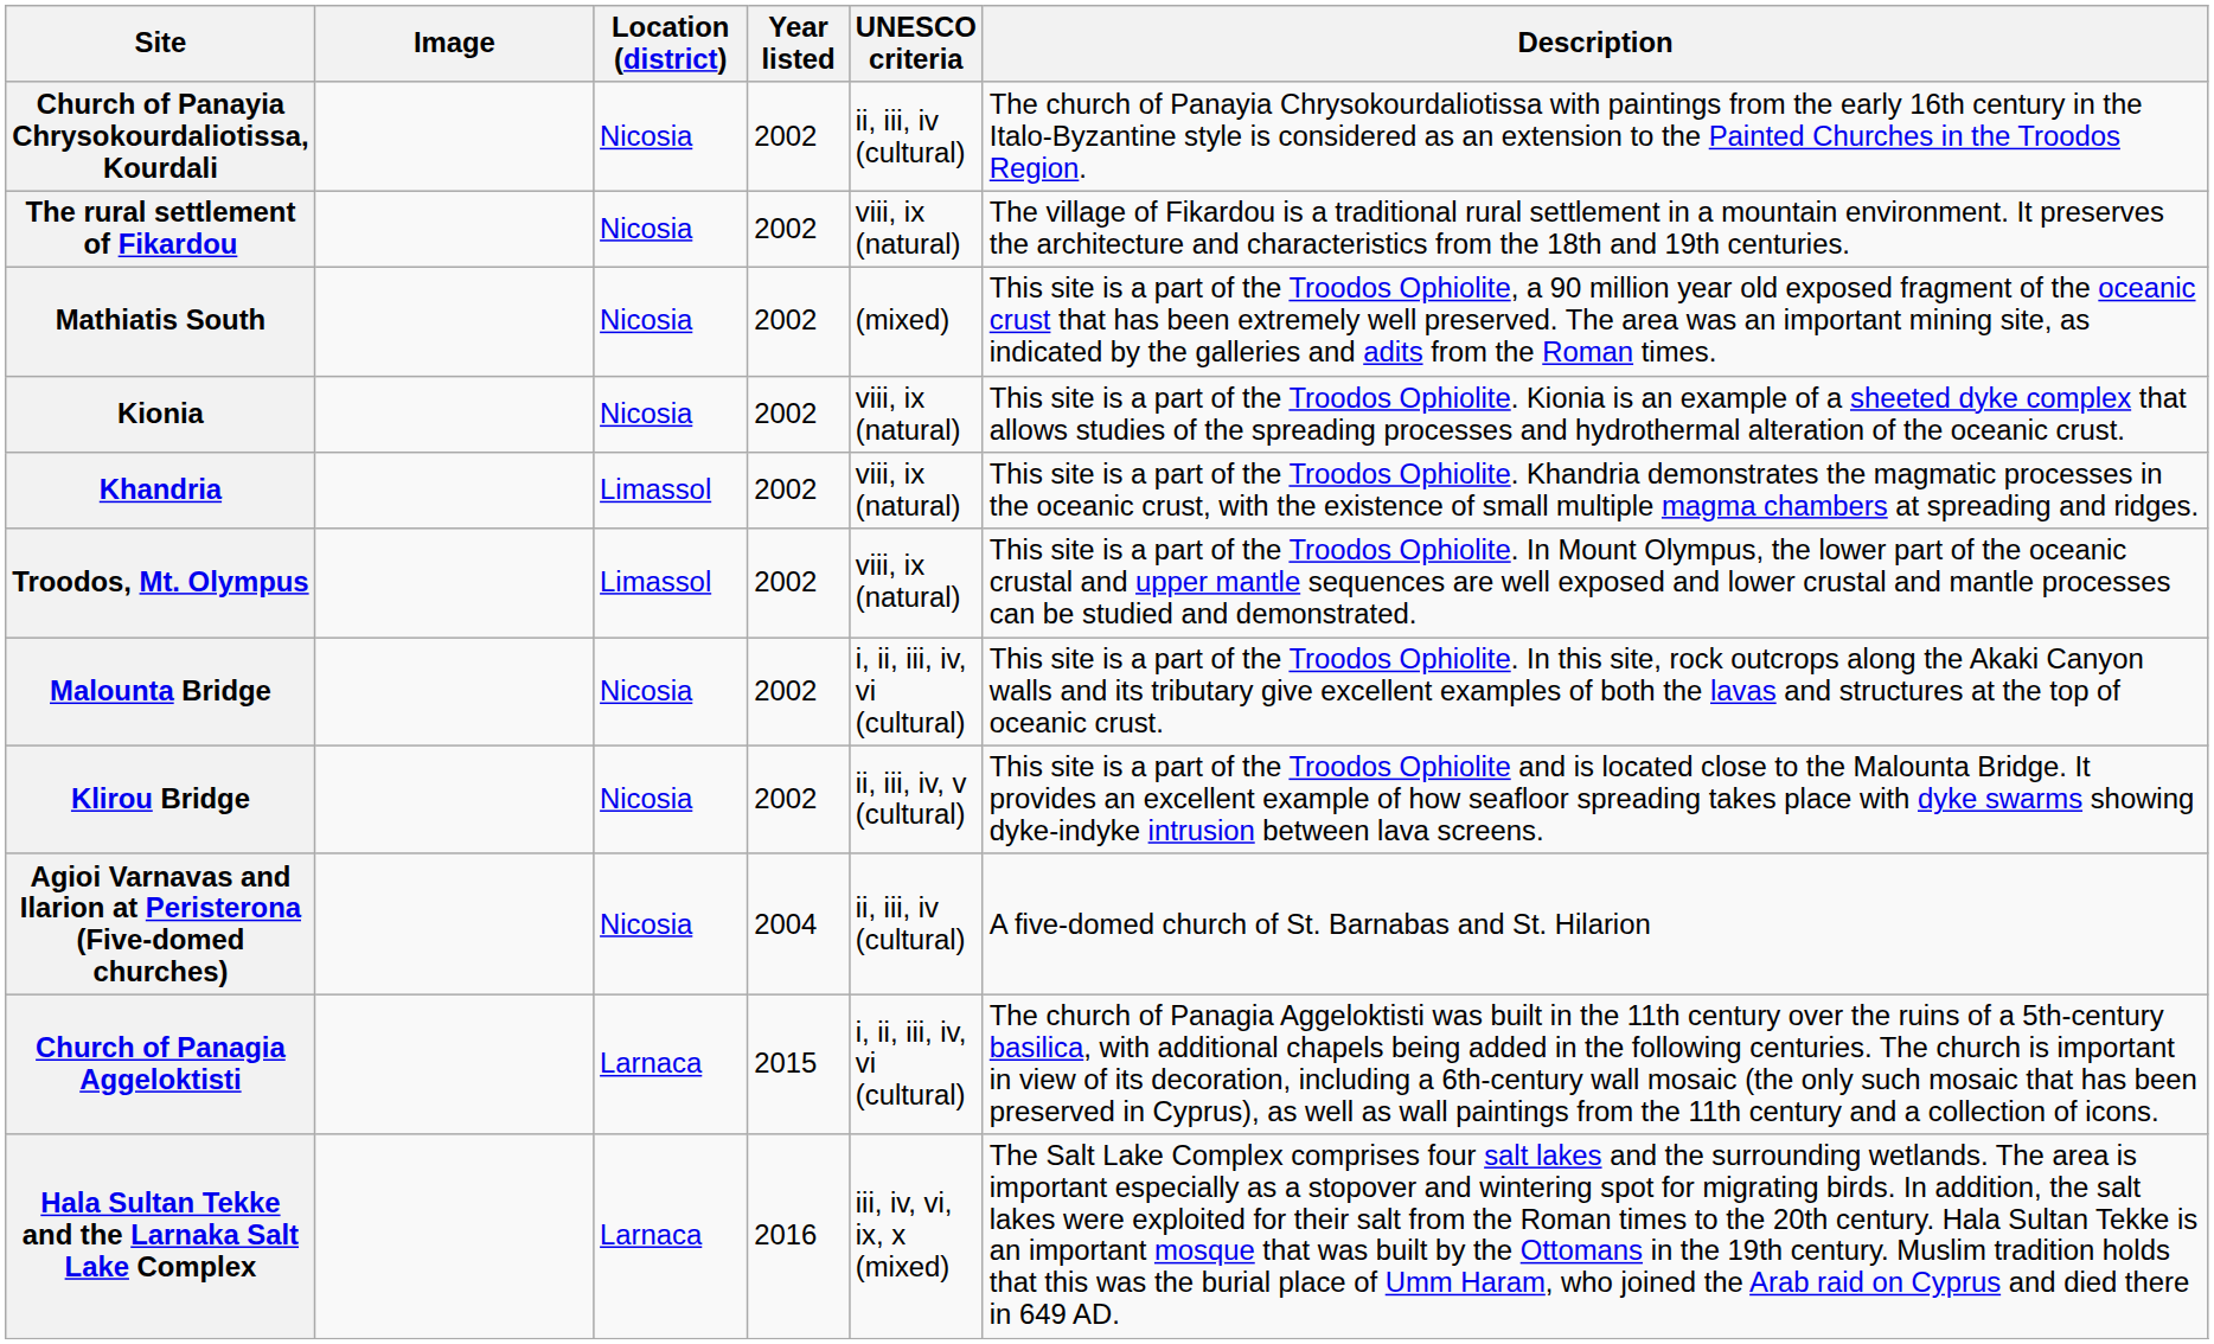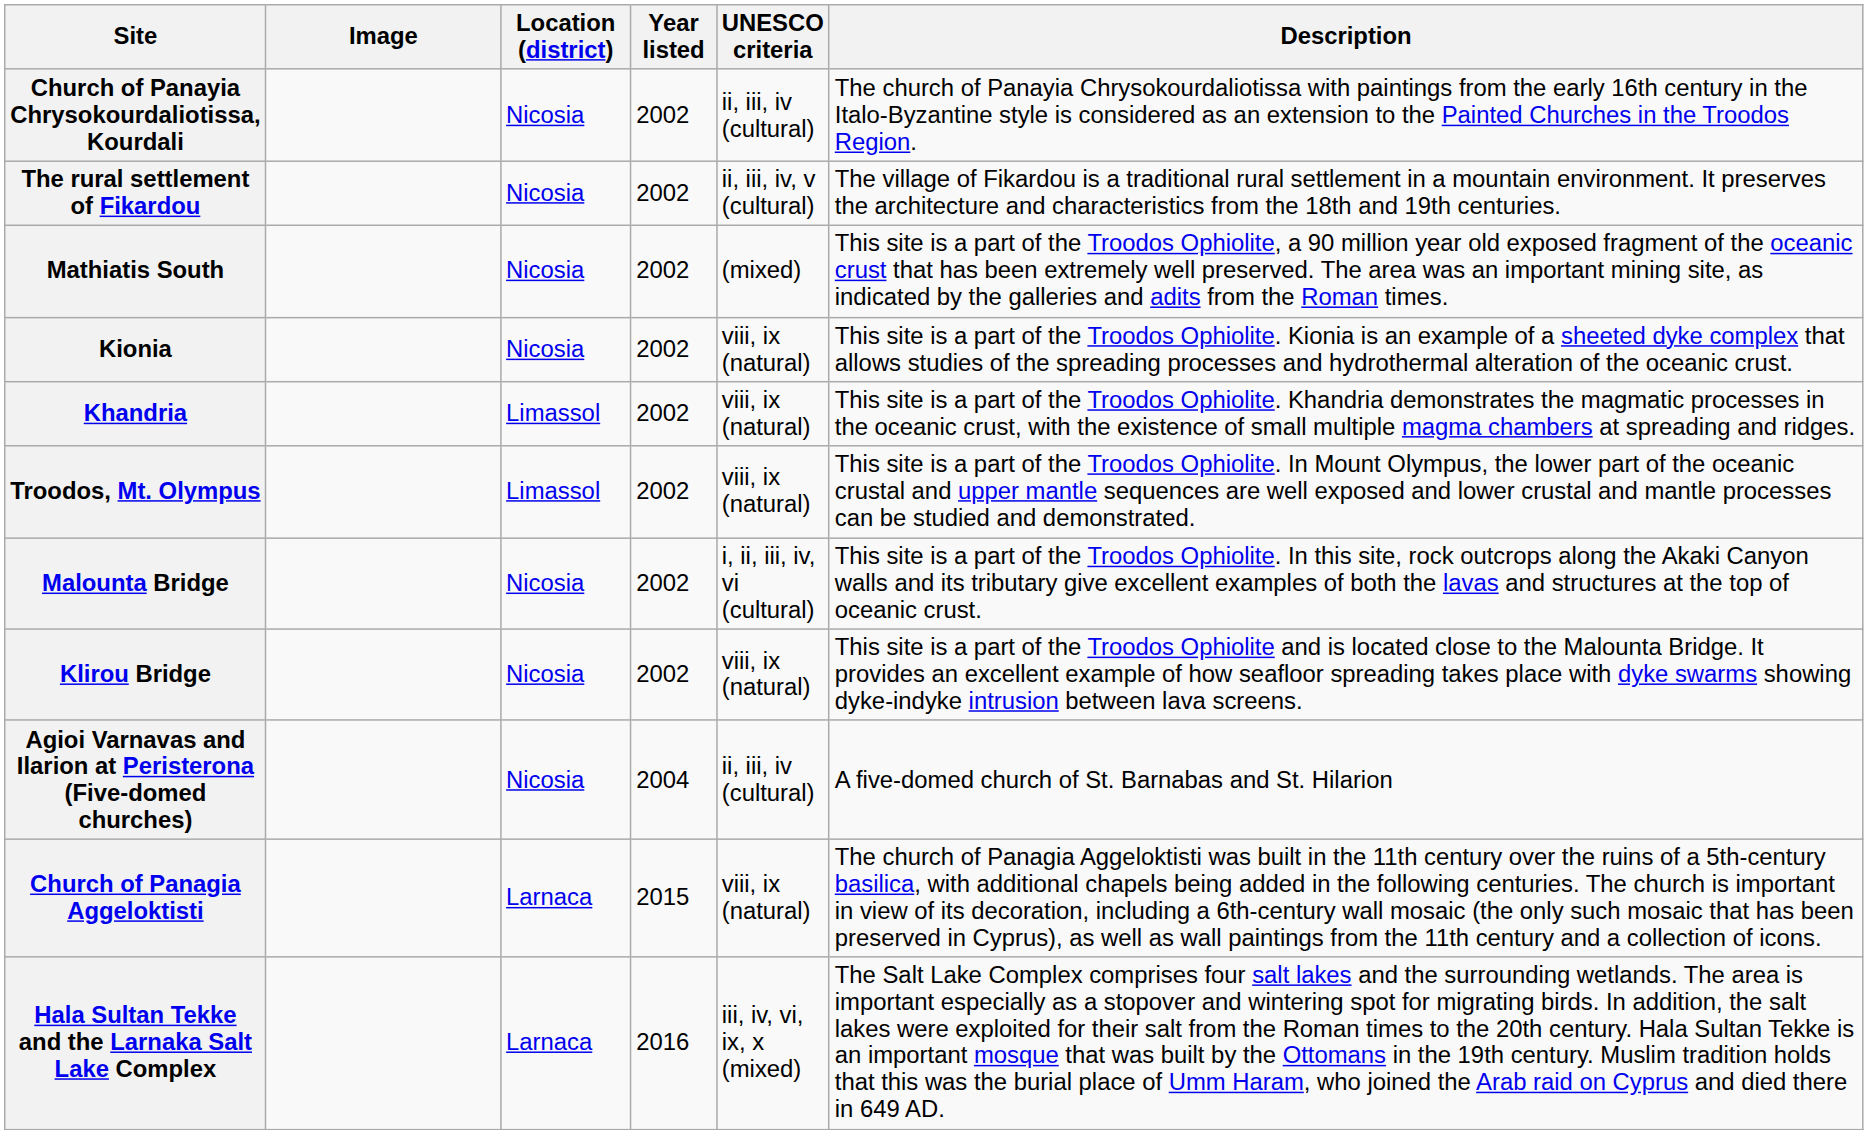 <table class="wikitable sortable plainrowheaders">
 <tr>
 <th style="width:100px;" scope="col">Site</th>
 <th class="unsortable"  style="width:150px;" scope="col">Image</th>
 <th style="width:80px;" scope="col">Location (<a href='#'>district</a>)</th>
 <th style="width:50px;" scope="col">Year listed</th>
 <th style="width:60px;" scope="col">UNESCO criteria</th>
 <th scope="col" class="unsortable">Description</th>
 </tr>
 <tr>
 <th scope="row">Church of Panayia Chrysokourdaliotissa, Kourdali</th>
 <td align="center"></td>
 <td><a href='#'>Nicosia</a></td>
 <td>2002</td>
 <td>ii, iii, iv (cultural)</td>
 <td>The church of Panayia Chrysokourdaliotissa with paintings from the early 16th century in the Italo-Byzantine style is considered as an extension to the <a href='#'>Painted Churches in the Troodos Region</a>.</td>
 </tr>
 <tr>
 <th scope="row">The rural settlement of <a href='#'>Fikardou</a></th>
 <td></td>
 <td><a href='#'>Nicosia</a></td>
 <td>2002</td>
-<td>viii, ix (natural)</td>
+<td>ii, iii, iv, v (cultural)</td>
 <td>The village of Fikardou is a traditional rural settlement in a mountain environment. It preserves the architecture and characteristics from the 18th and 19th centuries.</td>
 </tr>
 <tr>
 <th scope="row">Mathiatis South</th>
 <td></td>
 <td><a href='#'>Nicosia</a></td>
 <td>2002</td>
 <td>(mixed)</td>
 <td>This site is a part of the <a href='#'>Troodos Ophiolite</a>, a 90 million year old exposed fragment of the <a href='#'>oceanic crust</a> that has been extremely well preserved. The area was an important mining site, as indicated by the galleries and <a href='#'>adits</a> from the <a href='#'>Roman</a> times.</td>
 </tr>
 <tr>
 <th scope="row">Kionia</th>
 <td></td>
 <td><a href='#'>Nicosia</a></td>
 <td>2002</td>
 <td>viii, ix (natural)</td>
 <td>This site is a part of the <a href='#'>Troodos Ophiolite</a>. Kionia is an example of a <a href='#'>sheeted dyke complex</a> that allows studies of the spreading processes and hydrothermal alteration of the oceanic crust.</td>
 </tr>
 <tr>
 <th scope="row"><a href='#'>Khandria</a></th>
 <td></td>
 <td><a href='#'>Limassol</a></td>
 <td>2002</td>
 <td>viii, ix (natural)</td>
 <td>This site is a part of the <a href='#'>Troodos Ophiolite</a>. Khandria demonstrates the magmatic processes in the oceanic crust, with the existence of small multiple <a href='#'>magma chambers</a> at spreading and ridges.</td>
 </tr>
 <tr>
 <th scope="row">Troodos, <a href='#'>Mt. Olympus</a></th>
 <td></td>
 <td><a href='#'>Limassol</a></td>
 <td>2002</td>
 <td>viii, ix (natural)</td>
 <td>This site is a part of the <a href='#'>Troodos Ophiolite</a>. In Mount Olympus, the lower part of the oceanic crustal and <a href='#'>upper mantle</a> sequences are well exposed and lower crustal and mantle processes can be studied and demonstrated.</td>
 </tr>
 <tr>
 <th scope="row"><a href='#'>Malounta</a> Bridge</th>
 <td></td>
 <td><a href='#'>Nicosia</a></td>
 <td>2002</td>
 <td>i, ii, iii, iv, vi (cultural)</td>
 <td>This site is a part of the <a href='#'>Troodos Ophiolite</a>. In this site, rock outcrops along the Akaki Canyon walls and its tributary give excellent examples of both the <a href='#'>lavas</a> and structures at the top of oceanic crust.</td>
 </tr>
 <tr>
 <th scope="row"><a href='#'>Klirou</a> Bridge</th>
 <td></td>
 <td><a href='#'>Nicosia</a></td>
 <td>2002</td>
-<td>ii, iii, iv, v (cultural)</td>
+<td>viii, ix (natural)</td>
 <td>This site is a part of the <a href='#'>Troodos Ophiolite</a> and is located close to the Malounta Bridge. It provides an excellent example of how seafloor spreading takes place with <a href='#'>dyke swarms</a> showing dyke-indyke <a href='#'>intrusion</a> between lava screens.</td>
 </tr>
 <tr>
 <th scope="row">Agioi Varnavas and Ilarion at <a href='#'>Peristerona</a> (Five-domed churches)</th>
 <td></td>
 <td><a href='#'>Nicosia</a></td>
 <td>2004</td>
 <td>ii, iii, iv (cultural)</td>
 <td>A five-domed church of St. Barnabas and St. Hilarion</td>
 </tr>
 <tr>
 <th scope="row"><a href='#'>Church of Panagia Aggeloktisti</a></th>
 <td></td>
 <td><a href='#'>Larnaca</a></td>
 <td>2015</td>
-<td>i, ii, iii, iv, vi (cultural)</td>
+<td>viii, ix (natural)</td>
 <td>The church of Panagia Aggeloktisti was built in the 11th century over the ruins of a 5th-century <a href='#'>basilica</a>, with additional chapels being added in the following centuries. The church is important in view of its decoration, including a 6th-century wall mosaic (the only such mosaic that has been preserved in Cyprus), as well as wall paintings from the 11th century and a collection of icons.</td>
 </tr>
 <tr>
 <th scope="row"><a href='#'>Hala Sultan Tekke</a> and the <a href='#'>Larnaka Salt Lake</a> Complex</th>
 <td></td>
 <td><a href='#'>Larnaca</a></td>
 <td>2016</td>
 <td>iii, iv, vi, ix, x (mixed)</td>
 <td>The Salt Lake Complex comprises four <a href='#'>salt lakes</a> and the surrounding wetlands. The area is important especially as a stopover and wintering spot for migrating birds. In addition, the salt lakes  were exploited for their salt from the Roman times to the 20th century. Hala Sultan Tekke is an important <a href='#'>mosque</a> that was built by the <a href='#'>Ottomans</a> in the 19th century. Muslim tradition holds that this was the burial place of <a href='#'>Umm Haram</a>, who joined the <a href='#'>Arab raid on Cyprus</a> and died there in 649 AD.</td>
 </tr>
 <tr>
 </tr>
 </table>
